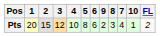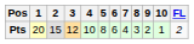 <table class="wikitable" style="font-size: 85%;">
 <tr>
 <th>Pos</th>
 <th>1</th>
 <th>2</th>
 <th>3</th>
 <th>4</th>
 <th>5</th>
 <th>6</th>
+<th>7</th>
+<th>8</th>
 <th>9</th>
-<th>8</th>
-<th>7</th>
 <th>10</th>
 <th><a href='#'>FL</a></th>
 </tr>
 <tr align="center">
 <th>Pts</th>
 <td bgcolor="#FFFFBF">20</td>
 <td bgcolor="#DFDFDF">15</td>
 <td bgcolor="#FFDF9F">12</td>
 <td bgcolor="#DFFFDF">10</td>
 <td bgcolor="#DFFFDF">8</td>
 <td bgcolor="#DFFFDF">6</td>
+<td bgcolor="#DFFFDF">4</td>
+<td bgcolor="#DFFFDF">3</td>
 <td bgcolor="#DFFFDF">2</td>
-<td bgcolor="#DFFFDF">3</td>
-<td bgcolor="#DFFFDF">4</td>
 <td bgcolor="#DFFFDF">1</td>
 <td><em>2</em></td>
 </tr>
 </table>
